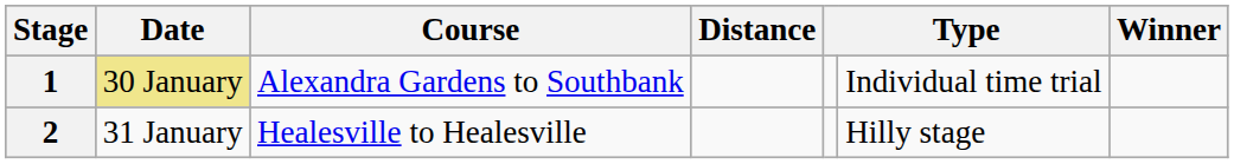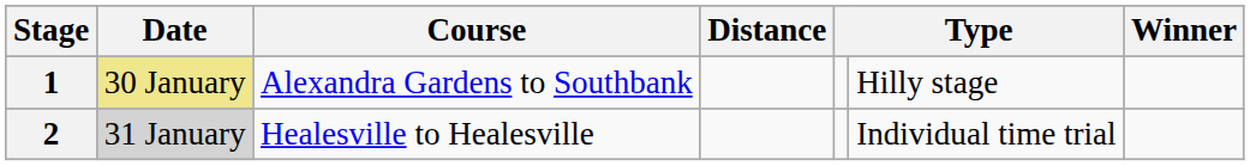 <table class=wikitable>
 <tr>
 <th>Stage</th>
 <th>Date</th>
 <th>Course</th>
 <th>Distance</th>
 <th colspan=2>Type</th>
 <th>Winner</th>
 </tr>
 <tr>
 <th align=center>1</th>
 <td align=center style="background: khaki;">30 January</td>
 <td><a href='#'>Alexandra Gardens</a> to <a href='#'>Southbank</a></td>
 <td align=center></td>
 <td></td>
-<td>Individual time trial</td>
+<td>Hilly stage</td>
 <td></td>
 </tr>
 <tr>
 <th align=center>2</th>
-<td align=center>31 January</td>
+<td align=center style="background: lightgrey;">31 January</td>
 <td><a href='#'>Healesville</a> to Healesville</td>
 <td align=center></td>
 <td></td>
-<td>Hilly stage</td>
+<td>Individual time trial</td>
 <td></td>
 </tr>
 </table>
